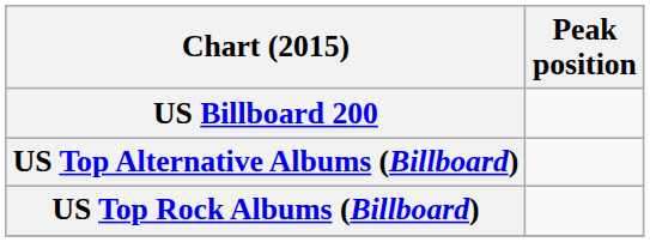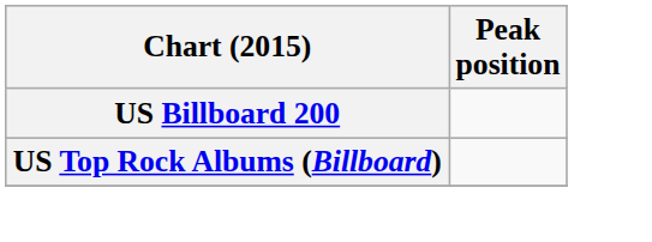 <table class="wikitable sortable plainrowheaders" style="text-align:center">
 <tr>
 <th scope="col">Chart (2015)</th>
 <th scope="col">Peak<br> position</th>
 </tr>
 <tr>
 <th scope="row">US <a href='#'>Billboard 200</a></th>
 <td></td>
 </tr>
 <tr>
-<th scope="row">US <a href='#'>Top Alternative Albums</a> (<em><a href='#'>Billboard</a></em>)</th>
-<td></td>
-</tr>
-<tr>
 <th scope="row">US <a href='#'>Top Rock Albums</a> (<em><a href='#'>Billboard</a></em>)</th>
 <td></td>
 </tr>
 <tr>
 </tr>
 </table>
